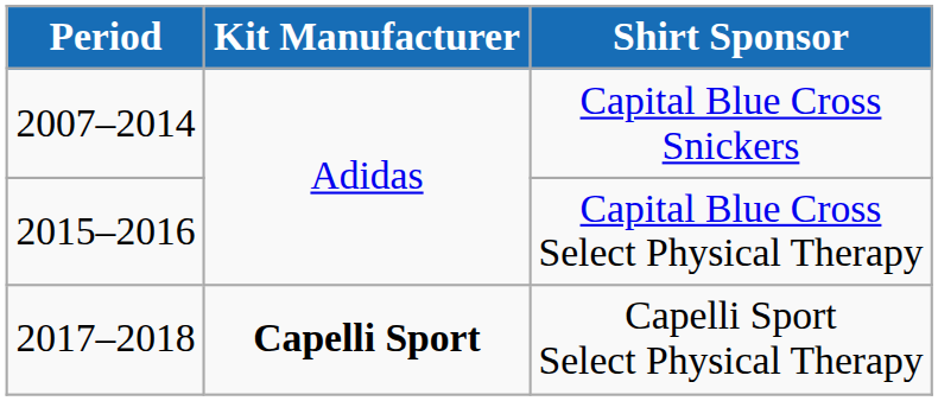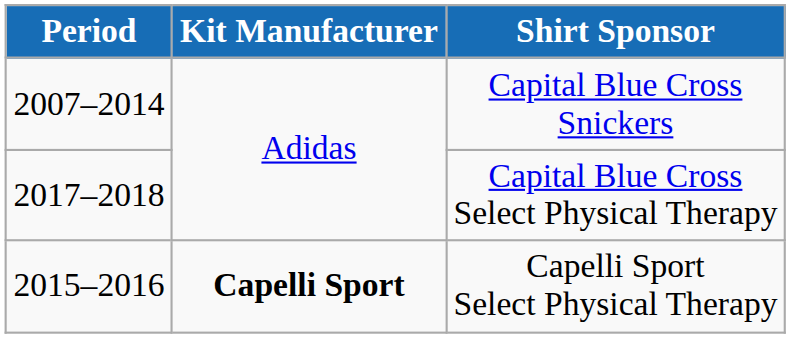 <table class="wikitable" style="text-align:center;margin-left:1em;">
 <tr>
 <th style="color:white; background:#176DB6;">Period</th>
 <th style="color:white; background:#176DB6;">Kit Manufacturer</th>
 <th style="color:white; background:#176DB6;">Shirt Sponsor</th>
 </tr>
 <tr>
 <td>2007–2014</td>
 <td rowspan="2"><a href='#'>Adidas</a></td>
 <td><a href='#'>Capital Blue Cross</a><br><a href='#'>Snickers</a></td>
 </tr>
 <tr>
-<td>2015–2016</td>
+<td>2017–2018</td>
 <td><a href='#'>Capital Blue Cross</a><br>Select Physical Therapy</td>
 </tr>
 <tr>
-<td>2017–2018</td>
+<td>2015–2016</td>
 <td><strong>Capelli Sport</strong></td>
 <td>Capelli Sport<br>Select Physical Therapy</td>
 </tr>
 </table>
